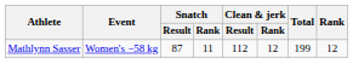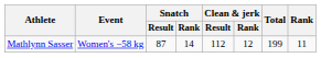 <table class="wikitable" style="font-size:90%">
 <tr>
 <th rowspan="2">Athlete</th>
 <th rowspan="2">Event</th>
 <th colspan="2">Snatch</th>
 <th colspan="2">Clean & jerk</th>
 <th rowspan="2">Total</th>
 <th rowspan="2">Rank</th>
 </tr>
 <tr style="font-size:95%">
 <th>Result</th>
 <th>Rank</th>
 <th>Result</th>
 <th>Rank</th>
 </tr>
 <tr align=center>
 <td align=left><a href='#'>Mathlynn Sasser</a></td>
 <td align=left><a href='#'>Women's −58 kg</a></td>
 <td>87</td>
-<td>11</td>
+<td>14</td>
 <td>112</td>
 <td>12</td>
 <td>199</td>
-<td>12</td>
+<td>11</td>
 </tr>
 </table>
